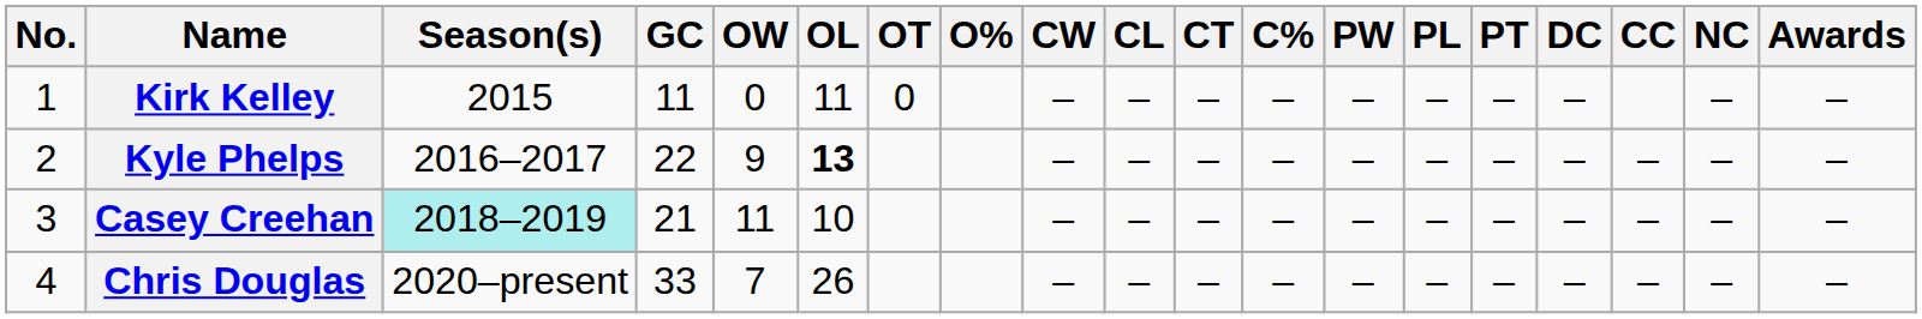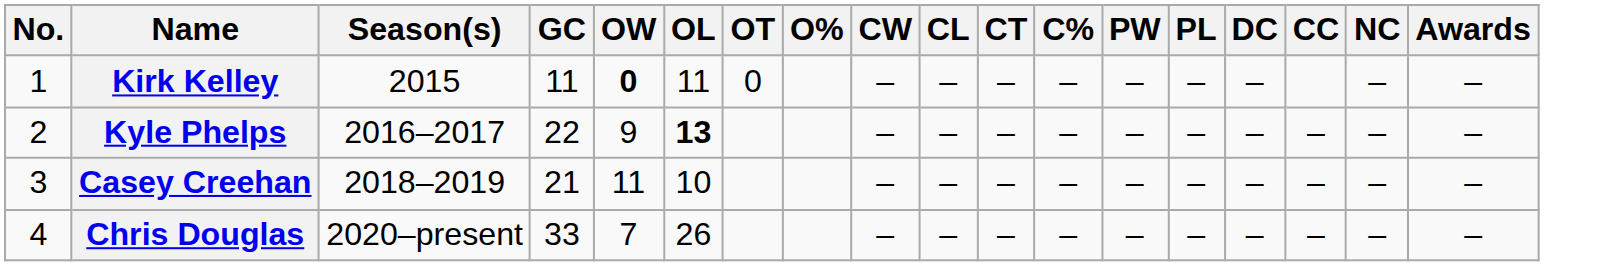 <table class="wikitable sortable plainrowheaders" style="text-align:center">
 <tr>
 <th scope="col" class="unsortable">No.</th>
 <th scope="col">Name</th>
 <th scope="col">Season(s)</th>
 <th scope="col">GC</th>
 <th scope="col">OW</th>
 <th scope="col">OL</th>
 <th scope="col">OT</th>
 <th scope="col">O%</th>
 <th scope="col">CW</th>
 <th scope="col">CL</th>
 <th scope="col">CT</th>
 <th scope="col">C%</th>
 <th scope="col">PW</th>
 <th scope="col">PL</th>
-<th scope="col">PT</th>
 <th scope="col">DC</th>
 <th scope="col">CC</th>
 <th scope="col">NC</th>
 <th scope="col" class="unsortable">Awards</th>
 </tr>
 <tr>
 <td>1</td>
 <th scope="row"><a href='#'>Kirk Kelley</a></th>
 <td>2015</td>
 <td>11</td>
-<td>0</td>
+<td><strong>0</strong></td>
 <td>11</td>
 <td>0</td>
 <td></td>
-<td>–</td>
 <td>–</td>
 <td>–</td>
 <td>–</td>
 <td>–</td>
 <td>–</td>
 <td>–</td>
 <td>–</td>
 <td></td>
 <td>–</td>
 <td>–</td>
 </tr>
 <tr>
 <td>2</td>
 <th scope="row"><a href='#'>Kyle Phelps</a></th>
 <td>2016–2017</td>
 <td>22</td>
 <td>9</td>
 <td><strong>13</strong></td>
 <td></td>
 <td></td>
 <td>–</td>
 <td>–</td>
 <td>–</td>
 <td>–</td>
 <td>–</td>
 <td>–</td>
 <td>–</td>
 <td>–</td>
 <td>–</td>
 <td>–</td>
-<td>–</td>
 </tr>
 <tr>
 <td>3</td>
 <th scope="row"><a href='#'>Casey Creehan</a></th>
-<td style="background: paleturquoise;">2018–2019</td>
+<td>2018–2019</td>
 <td>21</td>
 <td>11</td>
 <td>10</td>
 <td></td>
 <td></td>
-<td>–</td>
 <td>–</td>
 <td>–</td>
 <td>–</td>
 <td>–</td>
 <td>–</td>
 <td>–</td>
 <td>–</td>
 <td>–</td>
 <td>–</td>
 <td>–</td>
 </tr>
 <tr>
 <td>4</td>
 <th scope="row"><a href='#'>Chris Douglas</a></th>
 <td>2020–present</td>
 <td>33</td>
 <td>7</td>
 <td>26</td>
 <td></td>
 <td></td>
 <td>–</td>
 <td>–</td>
 <td>–</td>
 <td>–</td>
 <td>–</td>
 <td>–</td>
 <td>–</td>
 <td>–</td>
 <td>–</td>
 <td>–</td>
-<td>–</td>
 </tr>
 </table>
